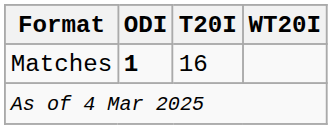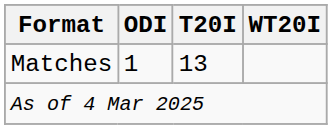 <table class="wikitable">
 <tr>
 <th>Format</th>
 <th>ODI</th>
 <th>T20I</th>
 <th>WT20I</th>
 </tr>
 <tr>
 <td>Matches</td>
-<td><strong>1</strong></td>
-<td>16</td>
+<td>1</td>
+<td>13</td>
 <td></td>
 </tr>
 <tr>
 <td colspan="4"><em><small>As of 4 Mar 2025 </small></em></td>
 </tr>
 </table>
